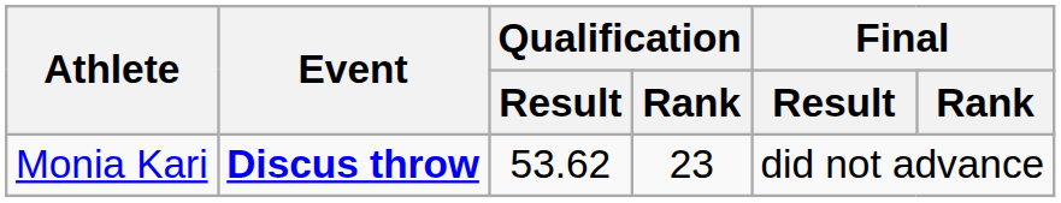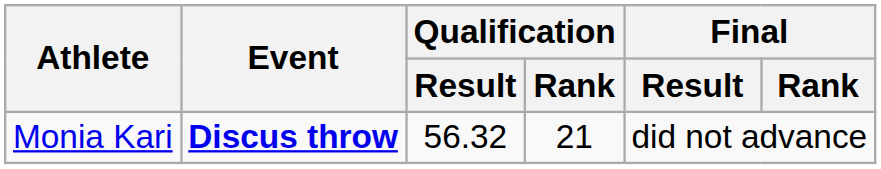 <table class=wikitable style=font-size:90%>
 <tr>
 <th rowspan=2>Athlete</th>
 <th rowspan=2>Event</th>
 <th colspan=2>Qualification</th>
 <th colspan=2>Final</th>
 </tr>
 <tr>
 <th>Result</th>
 <th>Rank</th>
 <th>Result</th>
 <th>Rank</th>
 </tr>
 <tr>
 <td><a href='#'>Monia Kari</a></td>
 <td><strong><a href='#'>Discus throw</a></strong></td>
-<td align=center>53.62</td>
-<td align=center>23</td>
+<td align=center>56.32</td>
+<td align=center>21</td>
 <td align=center colspan=2>did not advance</td>
 </tr>
 </table>
